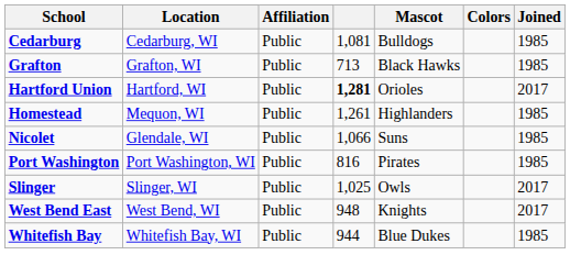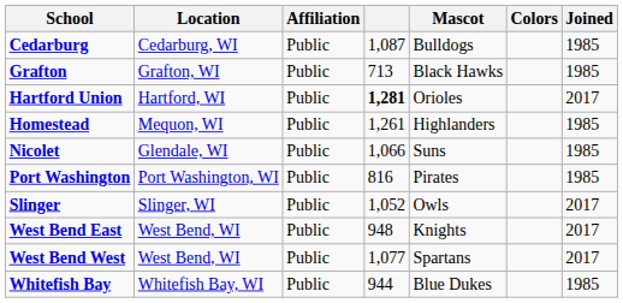 <table class="wikitable sortable">
 <tr>
 <th>School</th>
 <th>Location</th>
 <th>Affiliation</th>
 <th></th>
 <th>Mascot</th>
 <th>Colors</th>
 <th>Joined</th>
 </tr>
 <tr>
 <td><a href='#'><strong>Cedarburg</strong></a></td>
 <td><a href='#'>Cedarburg, WI</a></td>
 <td>Public</td>
-<td>1,081</td>
+<td>1,087</td>
 <td>Bulldogs</td>
 <td> </td>
 <td>1985</td>
 </tr>
 <tr>
 <td><a href='#'><strong>Grafton</strong></a></td>
 <td><a href='#'>Grafton, WI</a></td>
 <td>Public</td>
 <td>713</td>
 <td>Black Hawks</td>
 <td> </td>
 <td>1985</td>
 </tr>
 <tr>
 <td><a href='#'><strong>Hartford Union</strong></a></td>
 <td><a href='#'>Hartford, WI</a></td>
 <td>Public</td>
 <td><strong>1,281</strong></td>
 <td>Orioles</td>
 <td> </td>
 <td>2017</td>
 </tr>
 <tr>
 <td><a href='#'><strong>Homestead</strong></a></td>
 <td><a href='#'>Mequon, WI</a></td>
 <td>Public</td>
 <td>1,261</td>
 <td>Highlanders</td>
 <td> </td>
 <td>1985</td>
 </tr>
 <tr>
 <td><a href='#'><strong>Nicolet</strong></a></td>
 <td><a href='#'>Glendale, WI</a></td>
 <td>Public</td>
 <td>1,066</td>
 <td>Suns</td>
 <td> </td>
 <td>1985</td>
 </tr>
 <tr>
 <td><a href='#'><strong>Port Washington</strong></a></td>
 <td><a href='#'>Port Washington, WI</a></td>
 <td>Public</td>
 <td>816</td>
 <td>Pirates</td>
 <td> </td>
 <td>1985</td>
 </tr>
 <tr>
 <td><a href='#'><strong>Slinger</strong></a></td>
 <td><a href='#'>Slinger, WI</a></td>
 <td>Public</td>
-<td>1,025</td>
+<td>1,052</td>
 <td>Owls</td>
 <td> </td>
 <td>2017</td>
 </tr>
 <tr>
 <td><a href='#'><strong>West Bend East</strong></a></td>
 <td><a href='#'>West Bend, WI</a></td>
 <td>Public</td>
 <td>948</td>
 <td>Knights</td>
 <td> </td>
 <td>2017</td>
 </tr>
 <tr>
+<td><a href='#'><strong>West Bend West</strong></a></td>
+<td><a href='#'>West Bend, WI</a></td>
+<td>Public</td>
+<td>1,077</td>
+<td>Spartans</td>
+<td> </td>
+<td>2017</td>
+</tr>
+<tr>
 <td><a href='#'><strong>Whitefish Bay</strong></a></td>
 <td><a href='#'>Whitefish Bay, WI</a></td>
 <td>Public</td>
 <td>944</td>
 <td>Blue Dukes</td>
 <td> </td>
 <td>1985</td>
 </tr>
 </table>
